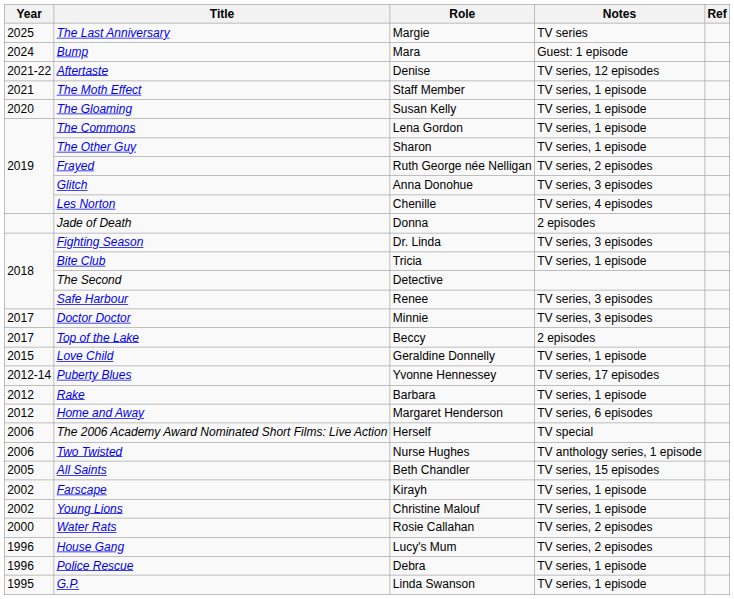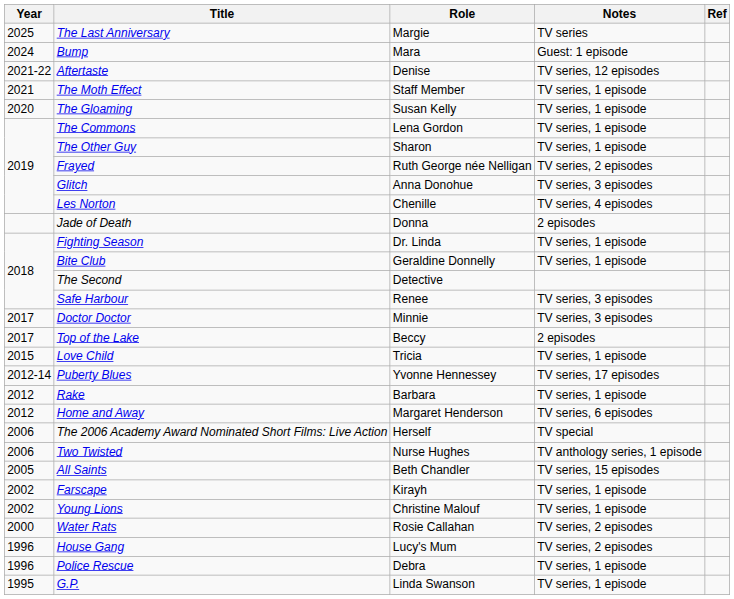 <table class="wikitable">
 <tr>
 <th>Year</th>
 <th>Title</th>
 <th>Role</th>
 <th>Notes</th>
 <th>Ref</th>
 </tr>
 <tr>
 <td>2025</td>
 <td><em><a href='#'>The Last Anniversary</a></em></td>
 <td>Margie</td>
 <td>TV series</td>
 <td></td>
 </tr>
 <tr>
 <td>2024</td>
 <td><em><a href='#'>Bump</a></em></td>
 <td>Mara</td>
 <td>Guest: 1 episode</td>
 <td></td>
 </tr>
 <tr>
 <td>2021-22</td>
 <td><em><a href='#'>Aftertaste</a></em></td>
 <td>Denise</td>
 <td>TV series, 12 episodes</td>
 <td></td>
 </tr>
 <tr>
 <td>2021</td>
 <td><em><a href='#'>The Moth Effect</a></em></td>
 <td>Staff Member</td>
 <td>TV series, 1 episode</td>
 <td></td>
 </tr>
 <tr>
 <td>2020</td>
 <td><em><a href='#'>The Gloaming</a></em></td>
 <td>Susan Kelly</td>
 <td>TV series, 1 episode</td>
 <td></td>
 </tr>
 <tr>
 <td rowspan="5">2019</td>
 <td><em><a href='#'>The Commons</a></em></td>
 <td>Lena Gordon</td>
 <td>TV series, 1 episode</td>
 <td></td>
 </tr>
 <tr>
 <td><em><a href='#'>The Other Guy</a></em></td>
 <td>Sharon</td>
 <td>TV series, 1 episode</td>
 <td></td>
 </tr>
 <tr>
 <td><em><a href='#'>Frayed</a></em></td>
 <td>Ruth George née Nelligan</td>
 <td>TV series, 2 episodes</td>
 <td></td>
 </tr>
 <tr>
 <td><em><a href='#'>Glitch</a></em></td>
 <td>Anna Donohue</td>
 <td>TV series, 3 episodes</td>
 <td></td>
 </tr>
 <tr>
 <td><em><a href='#'>Les Norton</a></em></td>
 <td>Chenille</td>
 <td>TV series, 4 episodes</td>
 <td></td>
 </tr>
 <tr>
 <td></td>
 <td><em>Jade of Death</em></td>
 <td>Donna</td>
 <td>2 episodes</td>
 <td></td>
 </tr>
 <tr>
 <td rowspan="4">2018</td>
 <td><em><a href='#'>Fighting Season</a></em></td>
 <td>Dr. Linda</td>
-<td>TV series, 3 episodes</td>
+<td>TV series, 1 episode</td>
 <td></td>
 </tr>
 <tr>
 <td><em><a href='#'>Bite Club</a></em></td>
-<td>Tricia</td>
+<td>Geraldine Donnelly</td>
 <td>TV series, 1 episode</td>
 <td></td>
 </tr>
 <tr>
 <td><em>The Second</em></td>
 <td>Detective</td>
 <td></td>
 <td></td>
 </tr>
 <tr>
 <td><em><a href='#'>Safe Harbour</a></em></td>
 <td>Renee</td>
 <td>TV series, 3 episodes</td>
 <td></td>
 </tr>
 <tr>
 <td>2017</td>
 <td><em><a href='#'>Doctor Doctor</a></em></td>
 <td>Minnie</td>
 <td>TV series, 3 episodes</td>
 <td></td>
 </tr>
 <tr>
 <td>2017</td>
 <td><em><a href='#'>Top of the Lake</a></em></td>
 <td>Beccy</td>
 <td>2 episodes</td>
 <td></td>
 </tr>
 <tr>
 <td>2015</td>
 <td><em><a href='#'>Love Child</a></em></td>
-<td>Geraldine Donnelly</td>
+<td>Tricia</td>
 <td>TV series, 1 episode</td>
 <td></td>
 </tr>
 <tr>
 <td>2012-14</td>
 <td><em><a href='#'>Puberty Blues</a></em></td>
 <td>Yvonne Hennessey</td>
 <td>TV series, 17 episodes</td>
 <td></td>
 </tr>
 <tr>
 <td>2012</td>
 <td><em><a href='#'>Rake</a></em></td>
 <td>Barbara</td>
 <td>TV series, 1 episode</td>
 <td></td>
 </tr>
 <tr>
 <td>2012</td>
 <td><em><a href='#'>Home and Away</a></em></td>
 <td>Margaret Henderson</td>
 <td>TV series, 6 episodes</td>
 <td></td>
 </tr>
 <tr>
 <td>2006</td>
 <td><em>The 2006 Academy Award Nominated Short Films: Live Action</em></td>
 <td>Herself</td>
 <td>TV special</td>
 <td></td>
 </tr>
 <tr>
 <td>2006</td>
 <td><em><a href='#'>Two Twisted</a></em></td>
 <td>Nurse Hughes</td>
 <td>TV anthology series, 1 episode</td>
 <td></td>
 </tr>
 <tr>
 <td>2005</td>
 <td><em><a href='#'>All Saints</a></em></td>
 <td>Beth Chandler</td>
 <td>TV series, 15 episodes</td>
 <td></td>
 </tr>
 <tr>
 <td>2002</td>
 <td><em><a href='#'>Farscape</a></em></td>
 <td>Kirayh</td>
 <td>TV series, 1 episode</td>
 <td></td>
 </tr>
 <tr>
 <td>2002</td>
 <td><em><a href='#'>Young Lions</a></em></td>
 <td>Christine Malouf</td>
 <td>TV series, 1 episode</td>
 <td></td>
 </tr>
 <tr>
 <td>2000</td>
 <td><em><a href='#'>Water Rats</a></em></td>
 <td>Rosie Callahan</td>
 <td>TV series, 2 episodes</td>
 <td></td>
 </tr>
 <tr>
 <td>1996</td>
 <td><em><a href='#'>House Gang</a></em></td>
 <td>Lucy's Mum</td>
 <td>TV series, 2 episodes</td>
 <td></td>
 </tr>
 <tr>
 <td>1996</td>
 <td><em><a href='#'>Police Rescue</a></em></td>
 <td>Debra</td>
 <td>TV series, 1 episode</td>
 <td></td>
 </tr>
 <tr>
 <td>1995</td>
 <td><em><a href='#'>G.P.</a></em></td>
 <td>Linda Swanson</td>
 <td>TV series, 1 episode</td>
 <td></td>
 </tr>
 </table>
